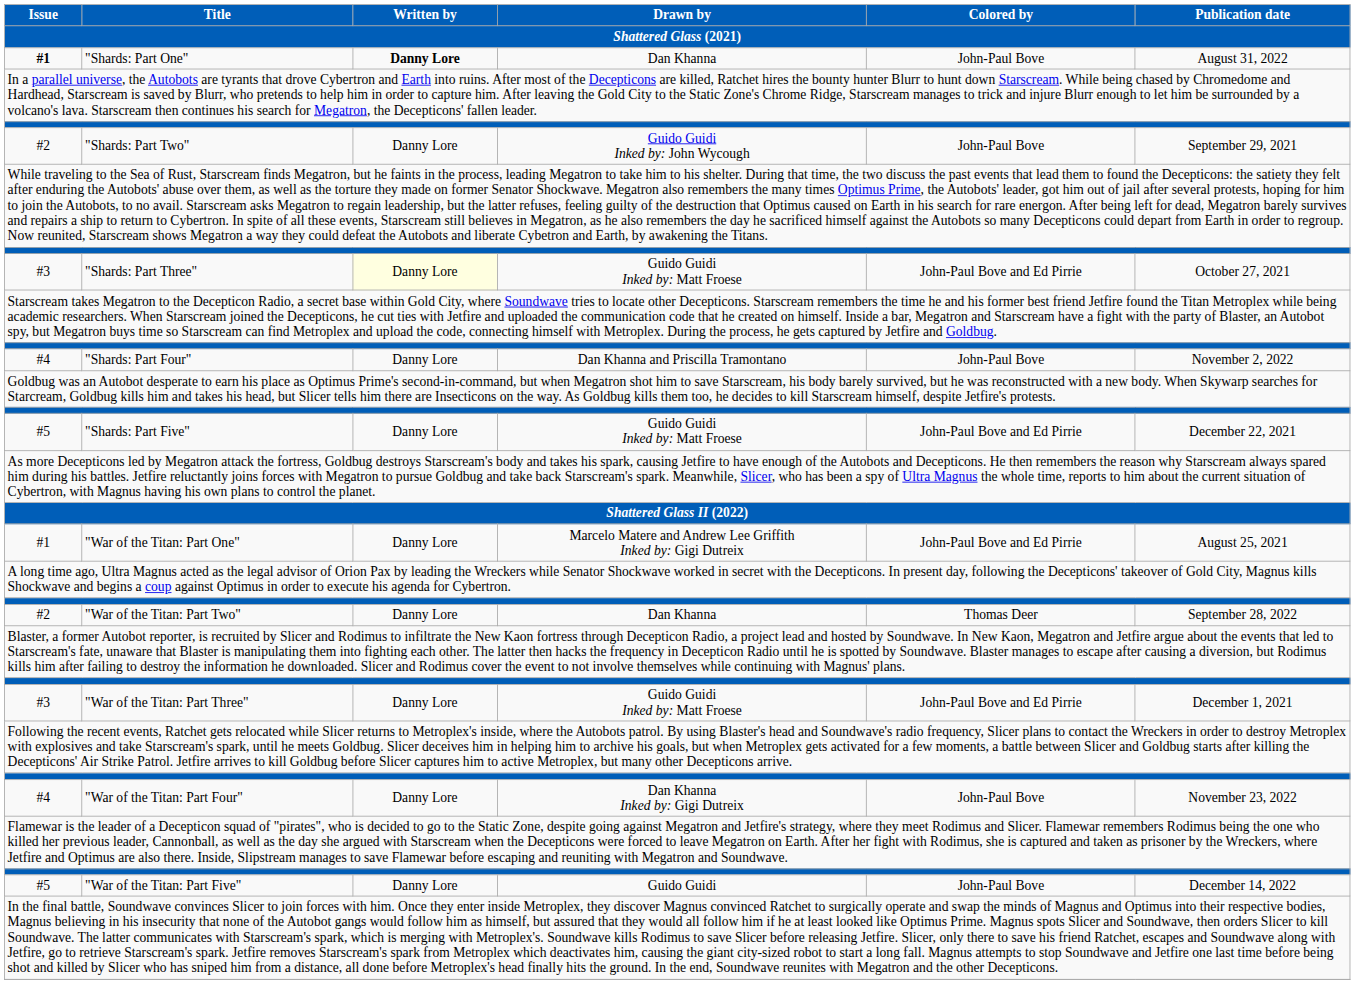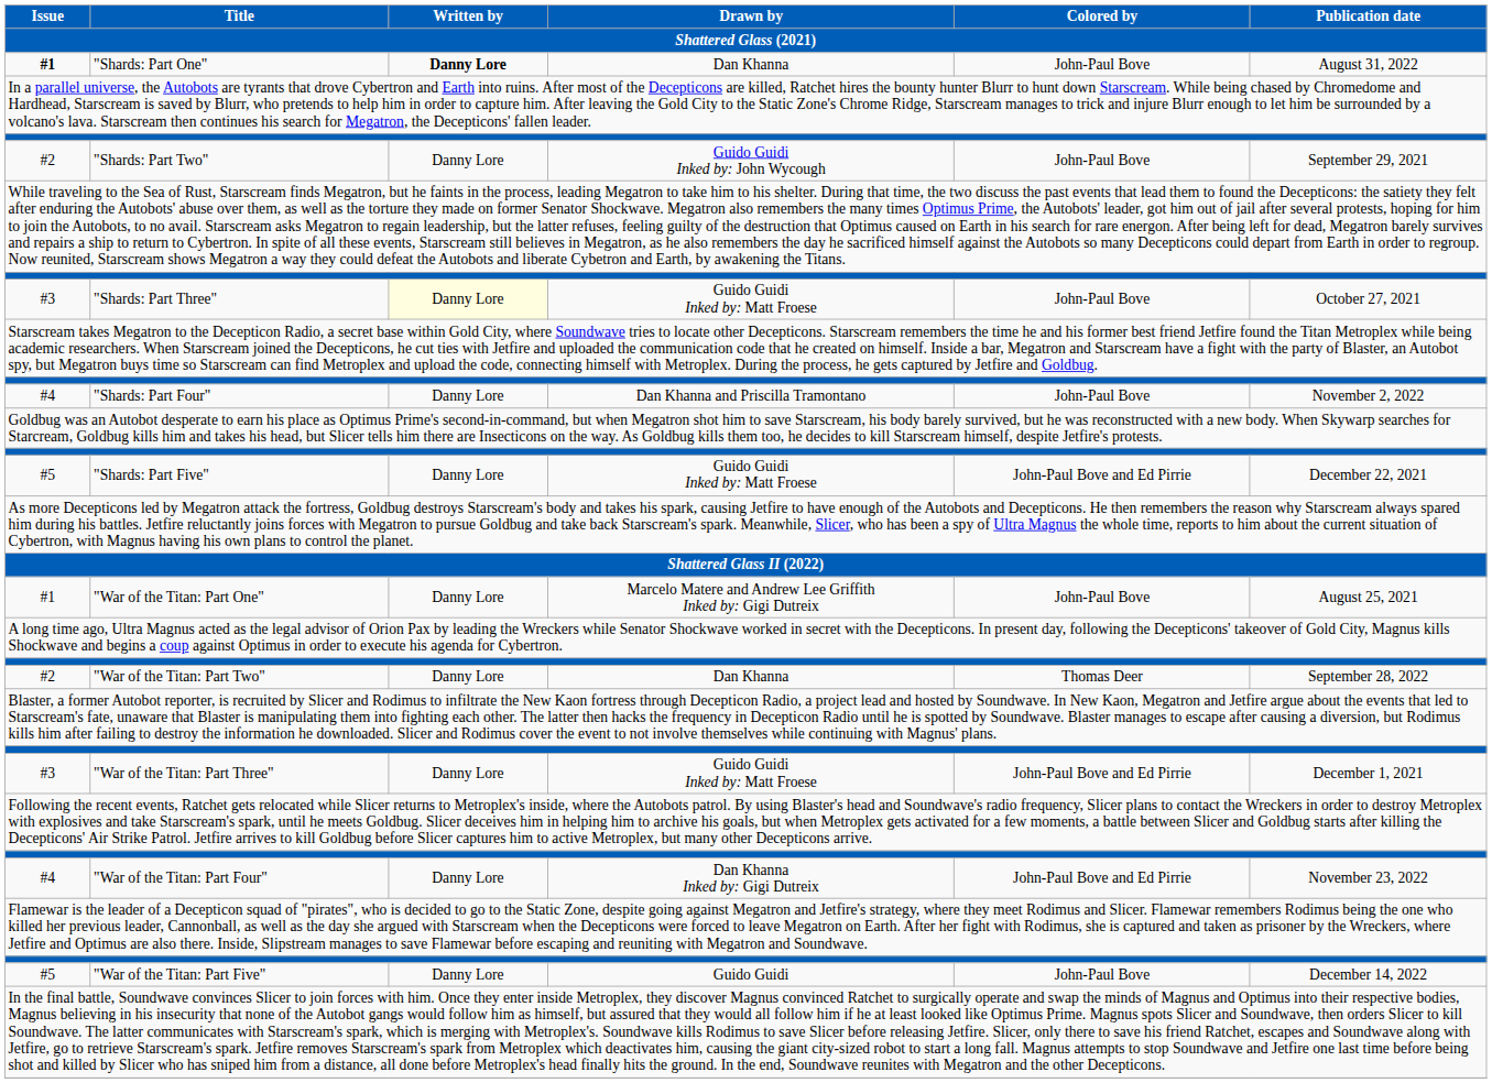 <table class="wikitable" style="text-align: center;" width="100%;">
 <tr>
 <th style="background:#005EB8; color:white">Issue</th>
 <th style="background:#005EB8; color:white">Title</th>
 <th style="background:#005EB8; color:white">Written by</th>
 <th style="background:#005EB8; color:white">Drawn by</th>
 <th style="background:#005EB8; color:white">Colored by</th>
 <th style="background:#005EB8; color:white">Publication date</th>
 </tr>
 <tr>
 <th colspan="6" style="background:#005EB8; color:white"><em>Shattered Glass</em> (2021)</th>
 </tr>
 <tr>
 <td><strong>#1</strong></td>
 <td style="text-align: left;">"Shards: Part One"</td>
 <td><strong>Danny Lore</strong></td>
 <td>Dan Khanna</td>
 <td>John-Paul Bove</td>
 <td>August 31, 2022</td>
 </tr>
 <tr>
 <td colspan="6" style="text-align: left;">In a <a href='#'>parallel universe</a>, the <a href='#'>Autobots</a> are tyrants that drove Cybertron and <a href='#'>Earth</a> into ruins. After most of the <a href='#'>Decepticons</a> are killed, Ratchet hires the bounty hunter Blurr to hunt down <a href='#'>Starscream</a>. While being chased by Chromedome and Hardhead, Starscream is saved by Blurr, who pretends to help him in order to capture him. After leaving the Gold City to the Static Zone's Chrome Ridge, Starscream manages to trick and injure Blurr enough to let him be surrounded by a volcano's lava. Starscream then continues his search for <a href='#'>Megatron</a>, the Decepticons' fallen leader.</td>
 </tr>
 <tr>
 <th colspan="6" style="background:#005EB8"></th>
 </tr>
 <tr>
 <td>#2</td>
 <td style="text-align: left;">"Shards: Part Two"</td>
 <td>Danny Lore</td>
 <td><a href='#'>Guido Guidi</a><br><em>Inked by:</em> John Wycough</td>
 <td>John-Paul Bove</td>
 <td>September 29, 2021</td>
 </tr>
 <tr>
 <td colspan="6" style="text-align: left;">While traveling to the Sea of Rust, Starscream finds Megatron, but he faints in the process, leading Megatron to take him to his shelter. During that time, the two discuss the past events that lead them to found the Decepticons: the satiety they felt after enduring the Autobots' abuse over them, as well as the torture they made on former Senator Shockwave. Megatron also remembers the many times <a href='#'>Optimus Prime</a>, the Autobots' leader, got him out of jail after several protests, hoping for him to join the Autobots, to no avail. Starscream asks Megatron to regain leadership, but the latter refuses, feeling guilty of the destruction that Optimus caused on Earth in his search for rare energon. After being left for dead, Megatron barely survives and repairs a ship to return to Cybertron. In spite of all these events, Starscream still believes in Megatron, as he also remembers the day he sacrificed himself against the Autobots so many Decepticons could depart from Earth in order to regroup. Now reunited, Starscream shows Megatron a way they could defeat the Autobots and liberate Cybetron and Earth, by awakening the Titans.</td>
 </tr>
 <tr>
 <th colspan="6" style="background:#005EB8"></th>
 </tr>
 <tr>
 <td>#3</td>
 <td style="text-align: left;">"Shards: Part Three"</td>
 <td style="background: lightyellow;">Danny Lore</td>
 <td>Guido Guidi<br><em>Inked by:</em> Matt Froese</td>
-<td>John-Paul Bove and Ed Pirrie</td>
+<td>John-Paul Bove</td>
 <td>October 27, 2021</td>
 </tr>
 <tr>
 <td colspan="6" style="text-align: left;">Starscream takes Megatron to the Decepticon Radio, a secret base within Gold City, where <a href='#'>Soundwave</a> tries to locate other Decepticons. Starscream remembers the time he and his former best friend Jetfire found the Titan Metroplex while being academic researchers. When Starscream joined the Decepticons, he cut ties with Jetfire and uploaded the communication code that he created on himself. Inside a bar, Megatron and Starscream have a fight with the party of Blaster, an Autobot spy, but Megatron buys time so Starscream can find Metroplex and upload the code, connecting himself with Metroplex. During the process, he gets captured by Jetfire and <a href='#'>Goldbug</a>.</td>
 </tr>
 <tr>
 <th colspan="6" style="background:#005EB8"></th>
 </tr>
 <tr>
 <td>#4</td>
 <td style="text-align: left;">"Shards: Part Four"</td>
 <td>Danny Lore</td>
 <td>Dan Khanna and Priscilla Tramontano</td>
 <td>John-Paul Bove</td>
 <td>November 2, 2022</td>
 </tr>
 <tr>
 <td colspan="6" style="text-align: left;">Goldbug was an Autobot desperate to earn his place as Optimus Prime's second-in-command, but when Megatron shot him to save Starscream, his body barely survived, but he was reconstructed with a new body. When Skywarp searches for Starcream, Goldbug kills him and takes his head, but Slicer tells him there are Insecticons on the way. As Goldbug kills them too, he decides to kill Starscream himself, despite Jetfire's protests.</td>
 </tr>
 <tr>
 <th colspan="6" style="background:#005EB8"></th>
 </tr>
 <tr>
 <td>#5</td>
 <td style="text-align: left;">"Shards: Part Five"</td>
 <td>Danny Lore</td>
 <td>Guido Guidi<br><em>Inked by:</em> Matt Froese</td>
 <td>John-Paul Bove and Ed Pirrie</td>
 <td>December 22, 2021</td>
 </tr>
 <tr>
 <td colspan="6" style="text-align: left;">As more Decepticons led by Megatron attack the fortress, Goldbug destroys Starscream's body and takes his spark, causing Jetfire to have enough of the Autobots and Decepticons. He then remembers the reason why Starscream always spared him during his battles. Jetfire reluctantly joins forces with Megatron to pursue Goldbug and take back Starscream's spark. Meanwhile, <a href='#'>Slicer</a>, who has been a spy of <a href='#'>Ultra Magnus</a> the whole time, reports to him about the current situation of Cybertron, with Magnus having his own plans to control the planet.</td>
 </tr>
 <tr>
 <th colspan="6" style="background:#005EB8; color:white"><em>Shattered Glass II</em> (2022)</th>
 </tr>
 <tr>
 <td>#1</td>
 <td style="text-align: left;">"War of the Titan: Part One"</td>
 <td>Danny Lore</td>
 <td>Marcelo Matere and Andrew Lee Griffith<br><em>Inked by:</em> Gigi Dutreix</td>
-<td>John-Paul Bove and Ed Pirrie</td>
+<td>John-Paul Bove</td>
 <td>August 25, 2021</td>
 </tr>
 <tr>
 <td colspan="6" style="text-align: left;">A long time ago, Ultra Magnus acted as the legal advisor of Orion Pax by leading the Wreckers while Senator Shockwave worked in secret with the Decepticons. In present day, following the Decepticons' takeover of Gold City, Magnus kills Shockwave and begins a <a href='#'>coup</a> against Optimus in order to execute his agenda for Cybertron.</td>
 </tr>
 <tr>
 <th colspan="6" style="background:#005EB8"></th>
 </tr>
 <tr>
 <td>#2</td>
 <td style="text-align: left;">"War of the Titan: Part Two"</td>
 <td>Danny Lore</td>
 <td>Dan Khanna</td>
 <td>Thomas Deer</td>
 <td>September 28, 2022</td>
 </tr>
 <tr>
 <td colspan="6" style="text-align: left;">Blaster, a former Autobot reporter, is recruited by Slicer and Rodimus to infiltrate the New Kaon fortress through Decepticon Radio, a project lead and hosted by Soundwave. In New Kaon, Megatron and Jetfire argue about the events that led to Starscream's fate, unaware that Blaster is manipulating them into fighting each other. The latter then hacks the frequency in Decepticon Radio until he is spotted by Soundwave. Blaster manages to escape after causing a diversion, but Rodimus kills him after failing to destroy the information he downloaded. Slicer and Rodimus cover the event to not involve themselves while continuing with Magnus' plans.</td>
 </tr>
 <tr>
 <th colspan="6" style="background:#005EB8"></th>
 </tr>
 <tr>
 <td>#3</td>
 <td style="text-align: left;">"War of the Titan: Part Three"</td>
 <td>Danny Lore</td>
 <td>Guido Guidi<br><em>Inked by:</em> Matt Froese</td>
 <td>John-Paul Bove and Ed Pirrie</td>
 <td>December 1, 2021</td>
 </tr>
 <tr>
 <td colspan="6" style="text-align: left;">Following the recent events, Ratchet gets relocated while Slicer returns to Metroplex's inside, where the Autobots patrol. By using Blaster's head and Soundwave's radio frequency, Slicer plans to contact the Wreckers in order to destroy Metroplex with explosives and take Starscream's spark, until he meets Goldbug. Slicer deceives him in helping him to archive his goals, but when Metroplex gets activated for a few moments, a battle between Slicer and Goldbug starts after killing the Decepticons' Air Strike Patrol. Jetfire arrives to kill Goldbug before Slicer captures him to active Metroplex, but many other Decepticons arrive.</td>
 </tr>
 <tr>
 <th colspan="6" style="background:#005EB8"></th>
 </tr>
 <tr>
 <td>#4</td>
 <td style="text-align: left;">"War of the Titan: Part Four"</td>
 <td>Danny Lore</td>
 <td>Dan Khanna<br><em>Inked by:</em> Gigi Dutreix</td>
-<td>John-Paul Bove</td>
+<td>John-Paul Bove and Ed Pirrie</td>
 <td>November 23, 2022</td>
 </tr>
 <tr>
 <td colspan="6" style="text-align: left;">Flamewar is the leader of a Decepticon squad of "pirates", who is decided to go to the Static Zone, despite going against Megatron and Jetfire's strategy, where they meet Rodimus and Slicer. Flamewar remembers Rodimus being the one who killed her previous leader, Cannonball, as well as the day she argued with Starscream when the Decepticons were forced to leave Megatron on Earth. After her fight with Rodimus, she is captured and taken as prisoner by the Wreckers, where Jetfire and Optimus are also there. Inside, Slipstream manages to save Flamewar before escaping and reuniting with Megatron and Soundwave.</td>
 </tr>
 <tr>
 <th colspan="6" style="background:#005EB8"></th>
 </tr>
 <tr>
 <td>#5</td>
 <td style="text-align: left;">"War of the Titan: Part Five"</td>
 <td>Danny Lore</td>
 <td>Guido Guidi</td>
 <td>John-Paul Bove</td>
 <td>December 14, 2022</td>
 </tr>
 <tr>
 <td colspan="6" style="text-align: left;">In the final battle, Soundwave convinces Slicer to join forces with him. Once they enter inside Metroplex, they discover Magnus convinced Ratchet to surgically operate and swap the minds of Magnus and Optimus into their respective bodies, Magnus believing in his insecurity that none of the Autobot gangs would follow him as himself, but assured that they would all follow him if he at least looked like Optimus Prime. Magnus spots Slicer and Soundwave, then orders Slicer to kill Soundwave. The latter communicates with Starscream's spark, which is merging with Metroplex's. Soundwave kills Rodimus to save Slicer before releasing Jetfire. Slicer, only there to save his friend Ratchet, escapes and Soundwave along with Jetfire, go to retrieve Starscream's spark. Jetfire removes Starscream's spark from Metroplex which deactivates him, causing the giant city-sized robot to start a long fall. Magnus attempts to stop Soundwave and Jetfire one last time before being shot and killed by Slicer who has sniped him from a distance, all done before Metroplex's head finally hits the ground. In the end, Soundwave reunites with Megatron and the other Decepticons.</td>
 </tr>
 <tr>
 </tr>
 </table>
